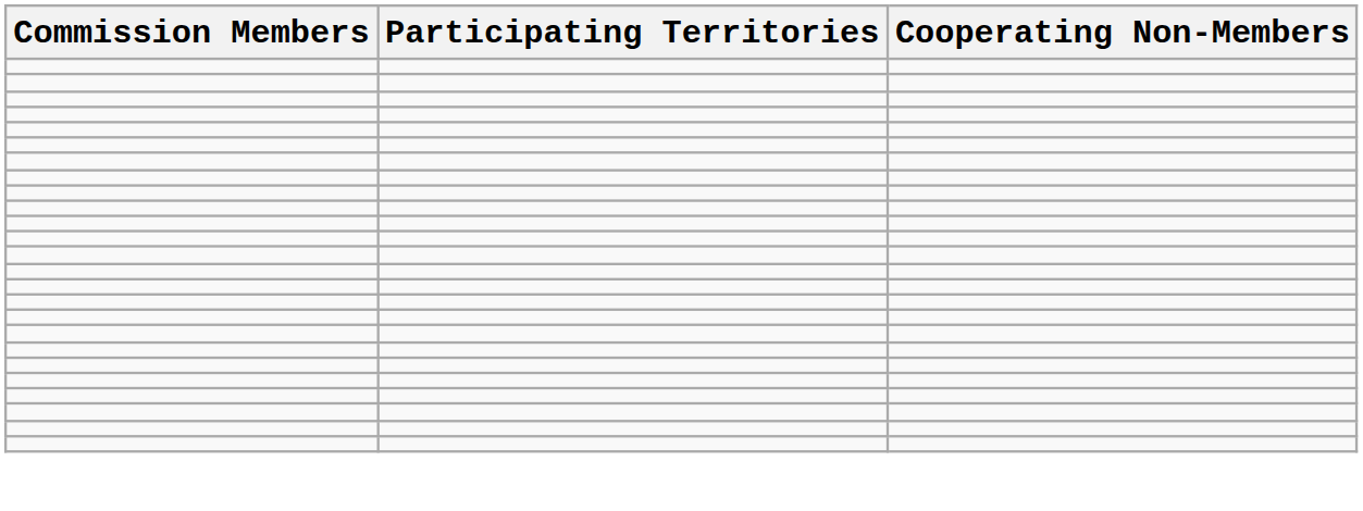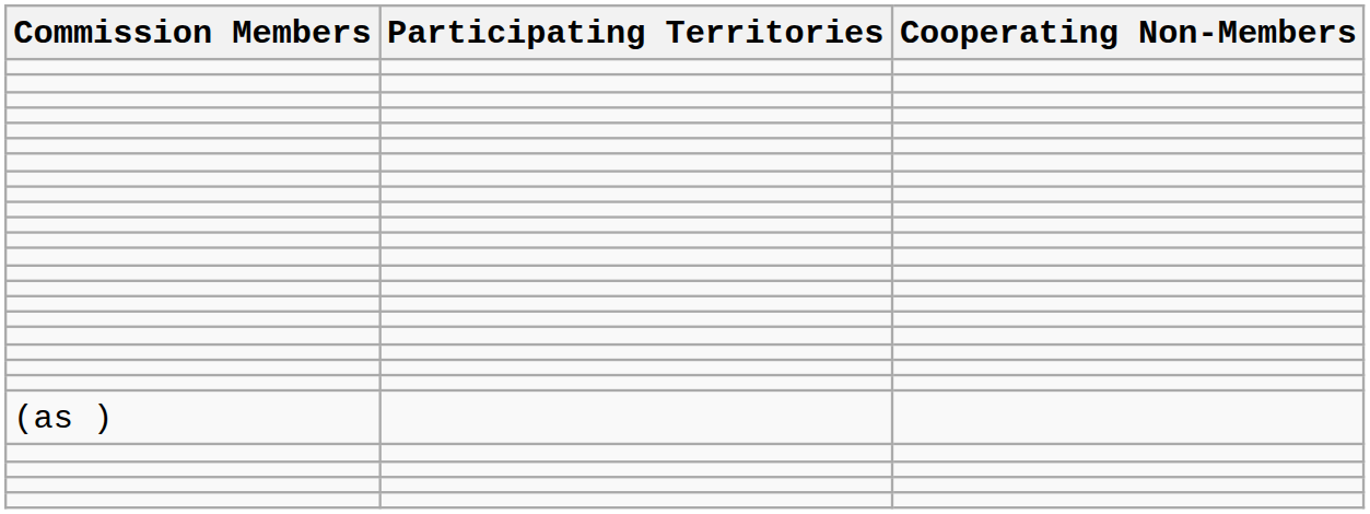 <table class="wikitable">
 <tr>
 <th>Commission Members</th>
 <th>Participating Territories</th>
 <th>Cooperating Non-Members</th>
 </tr>
 <tr>
 <td></td>
 <td></td>
 <td></td>
 </tr>
 <tr>
 <td></td>
 <td></td>
 <td></td>
 </tr>
 <tr>
 <td></td>
 <td></td>
 <td></td>
 </tr>
 <tr>
 <td></td>
 <td></td>
 <td></td>
 </tr>
 <tr>
 <td></td>
 <td></td>
 <td></td>
 </tr>
 <tr>
 <td></td>
 <td></td>
 <td></td>
 </tr>
 <tr>
 <td></td>
 <td></td>
 <td></td>
 </tr>
 <tr>
 <td></td>
 <td></td>
 <td></td>
 </tr>
 <tr>
 <td></td>
 <td></td>
 <td></td>
 </tr>
 <tr>
 <td></td>
 <td></td>
 <td></td>
 </tr>
 <tr>
 <td></td>
 <td></td>
 <td></td>
 </tr>
 <tr>
 <td></td>
 <td></td>
 <td></td>
 </tr>
 <tr>
 <td></td>
 <td></td>
 <td></td>
 </tr>
 <tr>
 <td></td>
 <td></td>
 <td></td>
 </tr>
 <tr>
 <td></td>
 <td></td>
 <td></td>
 </tr>
 <tr>
 <td></td>
 <td></td>
 <td></td>
 </tr>
 <tr>
 <td></td>
 <td></td>
 <td></td>
 </tr>
 <tr>
 <td></td>
 <td></td>
 <td></td>
 </tr>
 <tr>
 <td></td>
 <td></td>
 <td></td>
 </tr>
 <tr>
 <td></td>
 <td></td>
 <td></td>
 </tr>
 <tr>
 <td></td>
 <td></td>
 <td></td>
 </tr>
 <tr>
+<td> (as )</td>
+<td></td>
+<td></td>
+</tr>
+<tr>
 <td></td>
 <td></td>
 <td></td>
 </tr>
 <tr>
 <td></td>
 <td></td>
 <td></td>
 </tr>
 <tr>
 <td></td>
 <td></td>
 <td></td>
 </tr>
 <tr>
 <td></td>
 <td></td>
 <td></td>
 </tr>
 </table>
